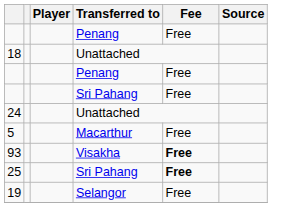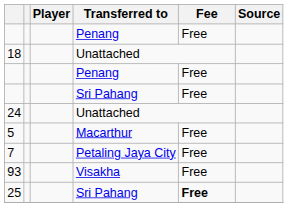 <table class="wikitable plainrowheaders sortable">
 <tr>
 <th></th>
 <th></th>
 <th scope=col>Player</th>
 <th>Transferred to</th>
 <th !scope=col; style="width: 65px;">Fee</th>
 <th scope=col>Source</th>
 </tr>
 <tr>
 <td></td>
 <td></td>
 <td></td>
 <td> <a href='#'>Penang</a></td>
 <td>Free</td>
 <td></td>
 </tr>
 <tr>
 <td>18</td>
 <td></td>
 <td></td>
 <td colspan=2>Unattached</td>
 <td></td>
 </tr>
 <tr>
 <td></td>
 <td></td>
 <td></td>
 <td> <a href='#'>Penang</a></td>
 <td>Free</td>
 <td></td>
 </tr>
 <tr>
 <td></td>
 <td></td>
 <td></td>
 <td> <a href='#'>Sri Pahang</a></td>
 <td>Free</td>
 <td></td>
 </tr>
 <tr>
 <td>24</td>
 <td></td>
 <td></td>
 <td colspan=2>Unattached</td>
 <td></td>
 </tr>
 <tr>
 <td>5</td>
 <td></td>
 <td></td>
 <td> <a href='#'>Macarthur</a></td>
 <td>Free</td>
 <td></td>
 </tr>
 <tr>
+<td>7</td>
+<td></td>
+<td></td>
+<td> <a href='#'>Petaling Jaya City</a></td>
+<td>Free</td>
+<td></td>
+</tr>
+<tr>
 <td>93</td>
 <td></td>
 <td></td>
 <td> <a href='#'>Visakha</a></td>
-<td><strong>Free</strong></td>
+<td>Free</td>
 <td></td>
 </tr>
 <tr>
 <td>25</td>
 <td></td>
 <td></td>
 <td> <a href='#'>Sri Pahang</a></td>
 <td><strong>Free</strong></td>
 <td></td>
 </tr>
 <tr>
-<td>19</td>
-<td></td>
-<td></td>
-<td> <a href='#'>Selangor</a></td>
-<td>Free</td>
-<td></td>
-</tr>
-<tr>
 </tr>
 </table>
